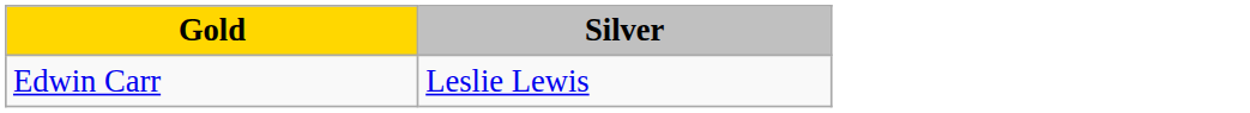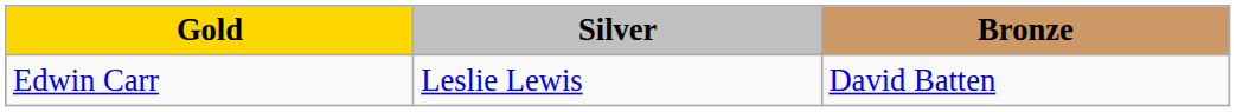 <table class="wikitable" style="text-align:left">
 <tr align="center">
 <td width=200 bgcolor=gold><strong>Gold</strong></td>
 <td width=200 bgcolor=silver><strong>Silver</strong></td>
+<td width=200 bgcolor=CC9966><strong>Bronze</strong></td>
 </tr>
 <tr>
 <td><a href='#'>Edwin Carr</a><br><em></em></td>
 <td><a href='#'>Leslie Lewis</a><br><em></em></td>
+<td><a href='#'>David Batten</a><br><em></em></td>
 </tr>
 </table>
